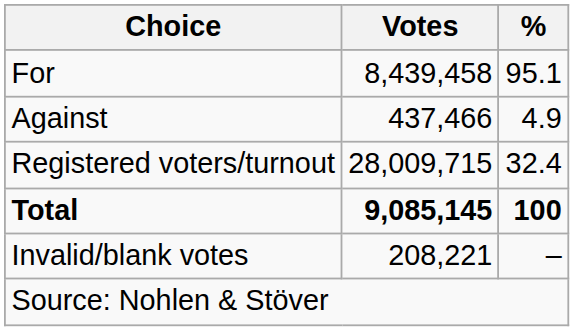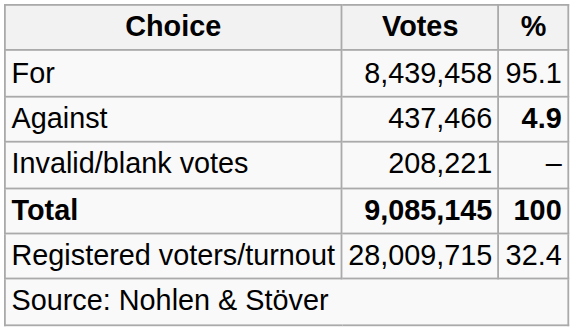 <table class=wikitable style=text-align:right>
 <tr>
 <th>Choice</th>
 <th>Votes</th>
 <th>%</th>
 </tr>
 <tr>
 <td align=left>For</td>
 <td>8,439,458</td>
 <td>95.1</td>
 </tr>
 <tr>
 <td align=left>Against</td>
 <td>437,466</td>
-<td>4.9</td>
+<td><strong>4.9</strong></td>
+</tr>
+<tr>
+<td align=left>Invalid/blank votes</td>
+<td>208,221</td>
+<td>–</td>
+</tr>
+<tr>
+<td align=left><strong>Total</strong></td>
+<td><strong>9,085,145</strong></td>
+<td><strong>100</strong></td>
 </tr>
 <tr>
 <td align=left>Registered voters/turnout</td>
 <td>28,009,715</td>
 <td>32.4</td>
 </tr>
 <tr>
-<td align=left><strong>Total</strong></td>
-<td><strong>9,085,145</strong></td>
-<td><strong>100</strong></td>
-</tr>
-<tr>
-<td align=left>Invalid/blank votes</td>
-<td>208,221</td>
-<td>–</td>
-</tr>
-<tr>
 <td align=left colspan=3>Source: Nohlen & Stöver</td>
 </tr>
 </table>
